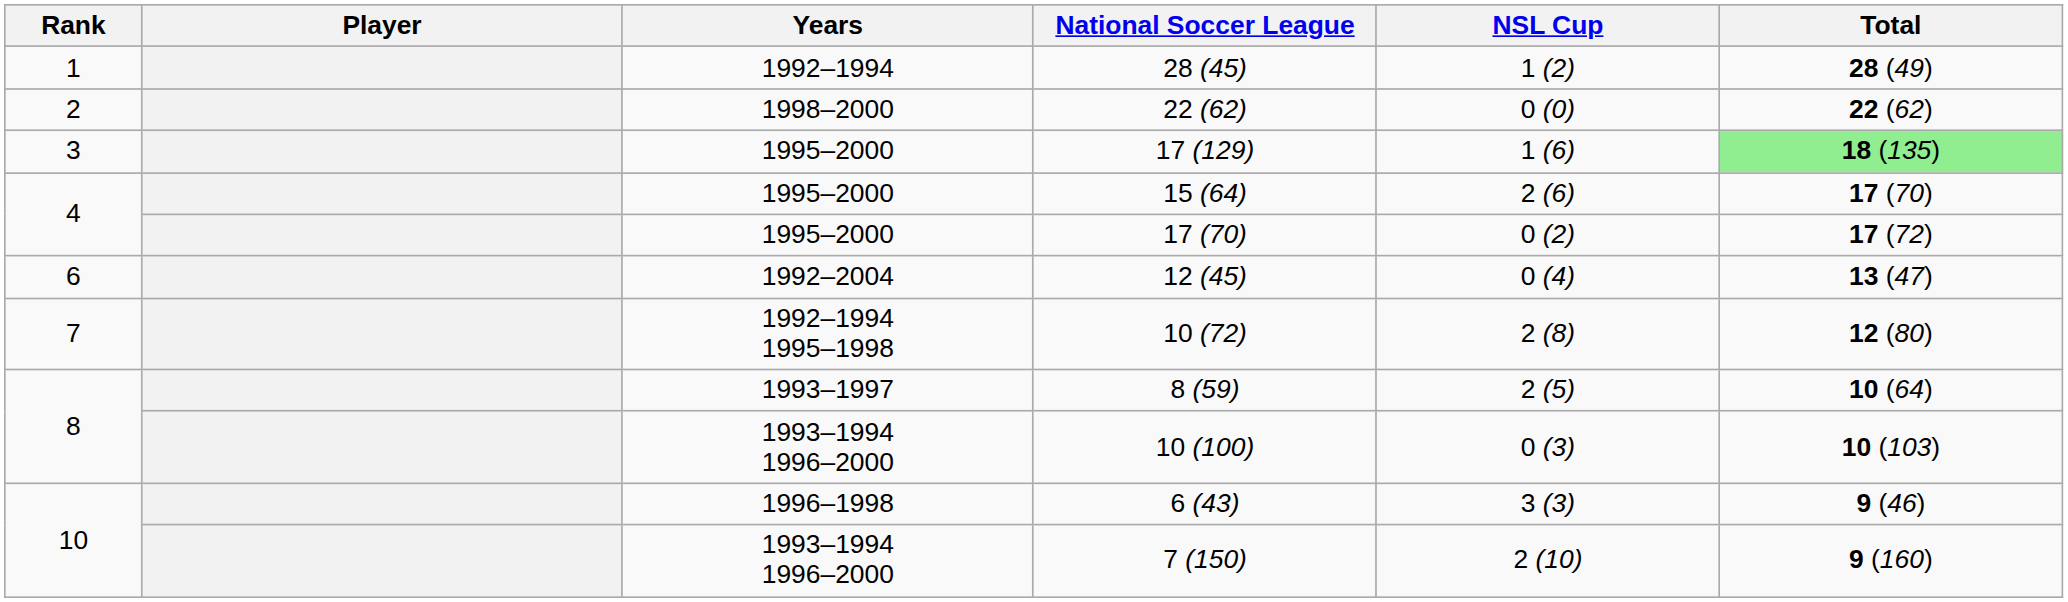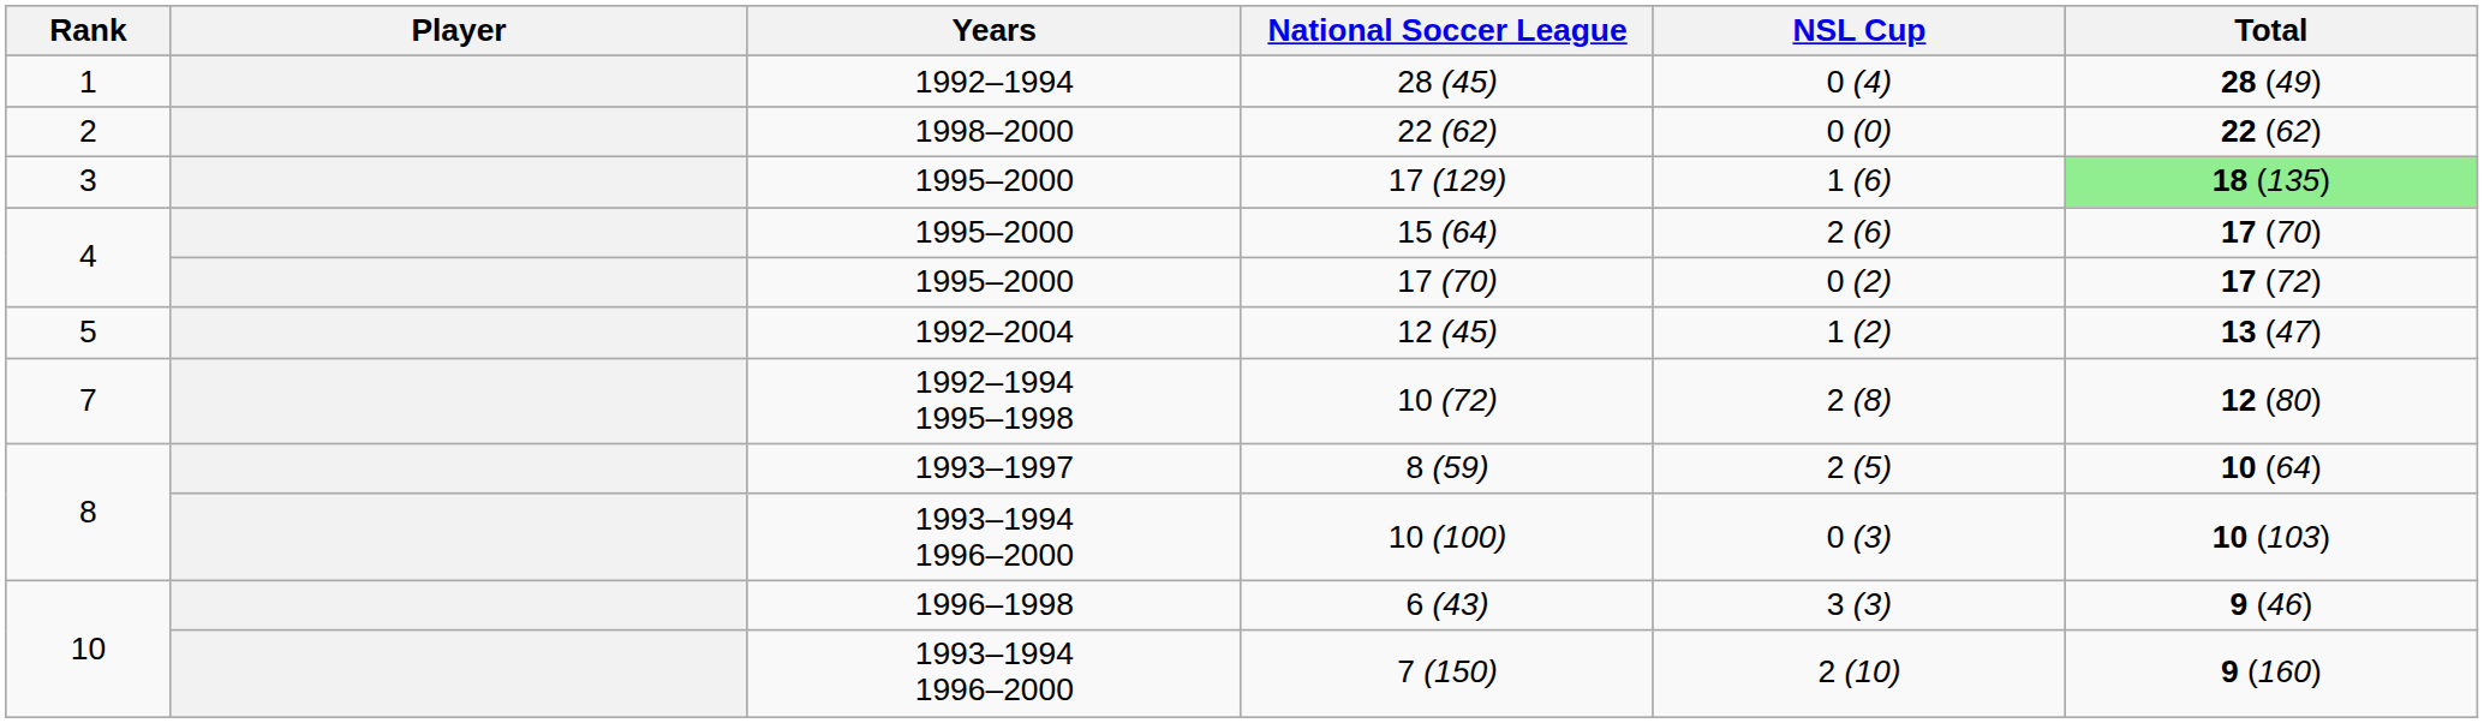 <table class="sortable wikitable plainrowheaders"  style="text-align: center;">
 <tr>
 <th scope="col" style="width:4%;">Rank</th>
 <th scope="col" style="width:14%;">Player</th>
 <th scope="col" style="width:12%;">Years</th>
 <th scope="col" style="width:10%;"><a href='#'>National Soccer League</a></th>
 <th scope="col" style="width:10%;"><a href='#'>NSL Cup</a></th>
 <th scope="col" style="width:10%;">Total</th>
 </tr>
 <tr>
 <td>1</td>
 <th scope="row"> </th>
 <td>1992–1994</td>
 <td>28 <em>(45)</em></td>
-<td>1 <em>(2)</em></td>
+<td>0 <em>(4)</em></td>
 <td><strong>28</strong> (<em>49</em>)</td>
 </tr>
 <tr>
 <td>2</td>
 <th scope="row"> </th>
 <td>1998–2000</td>
 <td>22 <em>(62)</em></td>
 <td>0 <em>(0)</em></td>
 <td><strong>22</strong> (<em>62</em>)</td>
 </tr>
 <tr>
 <td>3</td>
 <th scope="row"> </th>
 <td>1995–2000</td>
 <td>17 <em>(129)</em></td>
 <td>1 <em>(6)</em></td>
 <td style="background: lightgreen;"><strong>18</strong> (<em>135</em>)</td>
 </tr>
 <tr>
 <td rowspan="2">4</td>
 <th scope="row"> </th>
 <td>1995–2000</td>
 <td>15 <em>(64)</em></td>
 <td>2 <em>(6)</em></td>
 <td><strong>17</strong> (<em>70</em>)</td>
 </tr>
 <tr>
 <th scope="row"> </th>
 <td>1995–2000</td>
 <td>17 <em>(70)</em></td>
 <td>0 <em>(2)</em></td>
 <td><strong>17</strong> (<em>72</em>)</td>
 </tr>
 <tr>
-<td>6</td>
+<td>5</td>
 <th scope="row"> </th>
 <td>1992–2004</td>
 <td>12 <em>(45)</em></td>
-<td>0 <em>(4)</em></td>
+<td>1 <em>(2)</em></td>
 <td><strong>13</strong> (<em>47</em>)</td>
 </tr>
 <tr>
 <td>7</td>
 <th scope="row"> </th>
 <td>1992–1994<br>1995–1998</td>
 <td>10 <em>(72)</em></td>
 <td>2 <em>(8)</em></td>
 <td><strong>12</strong> (<em>80</em>)</td>
 </tr>
 <tr>
 <td rowspan="2">8</td>
 <th scope="row"> </th>
 <td>1993–1997</td>
 <td>8 <em>(59)</em></td>
 <td>2 <em>(5)</em></td>
 <td><strong>10</strong> (<em>64</em>)</td>
 </tr>
 <tr>
 <th scope="row"> </th>
 <td>1993–1994<br>1996–2000</td>
 <td>10 <em>(100)</em></td>
 <td>0 <em>(3)</em></td>
 <td><strong>10</strong> (<em>103</em>)</td>
 </tr>
 <tr>
 <td rowspan="2">10</td>
 <th scope="row"> </th>
 <td>1996–1998</td>
 <td>6 <em>(43)</em></td>
 <td>3 <em>(3)</em></td>
 <td><strong>9</strong> (<em>46</em>)</td>
 </tr>
 <tr>
 <th scope="row"> </th>
 <td>1993–1994<br>1996–2000</td>
 <td>7 <em>(150)</em></td>
 <td>2 <em>(10)</em></td>
 <td><strong>9</strong> (<em>160</em>)</td>
 </tr>
 </table>
